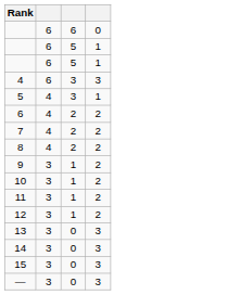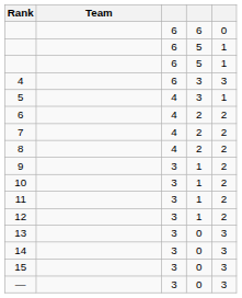 <table class="wikitable" style="text-align: center;">
 <tr>
 <th width=40>Rank</th>
+<th width=180>Team</th>
 <th width=30></th>
 <th width=30></th>
 <th width=30></th>
 </tr>
 <tr>
 <td></td>
+<td align="left"></td>
 <td>6</td>
 <td>6</td>
 <td>0</td>
 </tr>
 <tr>
 <td></td>
+<td align="left"></td>
 <td>6</td>
 <td>5</td>
 <td>1</td>
 </tr>
 <tr>
 <td></td>
+<td align="left"></td>
 <td>6</td>
 <td>5</td>
 <td>1</td>
 </tr>
 <tr>
 <td>4</td>
+<td align="left"></td>
 <td>6</td>
 <td>3</td>
 <td>3</td>
 </tr>
 <tr>
 <td>5</td>
+<td align="left"></td>
 <td>4</td>
 <td>3</td>
 <td>1</td>
 </tr>
 <tr>
 <td>6</td>
+<td align="left"></td>
 <td>4</td>
 <td>2</td>
 <td>2</td>
 </tr>
 <tr>
 <td>7</td>
+<td align="left"></td>
 <td>4</td>
 <td>2</td>
 <td>2</td>
 </tr>
 <tr>
 <td>8</td>
+<td align="left"></td>
 <td>4</td>
 <td>2</td>
 <td>2</td>
 </tr>
 <tr>
 <td>9</td>
+<td align="left"></td>
 <td>3</td>
 <td>1</td>
 <td>2</td>
 </tr>
 <tr>
 <td>10</td>
+<td align="left"></td>
 <td>3</td>
 <td>1</td>
 <td>2</td>
 </tr>
 <tr>
 <td>11</td>
+<td align="left"></td>
 <td>3</td>
 <td>1</td>
 <td>2</td>
 </tr>
 <tr>
 <td>12</td>
+<td align="left"></td>
 <td>3</td>
 <td>1</td>
 <td>2</td>
 </tr>
 <tr>
 <td>13</td>
+<td align="left"></td>
 <td>3</td>
 <td>0</td>
 <td>3</td>
 </tr>
 <tr>
 <td>14</td>
+<td align="left"></td>
 <td>3</td>
 <td>0</td>
 <td>3</td>
 </tr>
 <tr>
 <td>15</td>
+<td align="left"></td>
 <td>3</td>
 <td>0</td>
 <td>3</td>
 </tr>
 <tr>
 <td>—</td>
+<td align="left"></td>
 <td>3</td>
 <td>0</td>
 <td>3</td>
 </tr>
 </table>
